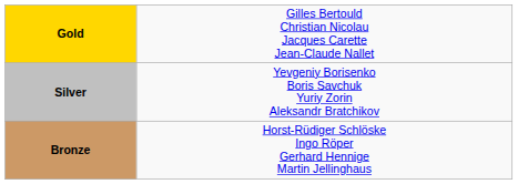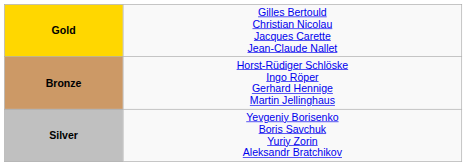 <table class="wikitable" style="text-align:center; " width="35%">
 <tr>
 <td bgcolor="gold"><strong>Gold</strong></td>
 <td><a href='#'>Gilles Bertould</a><br><a href='#'>Christian Nicolau</a><br><a href='#'>Jacques Carette</a><br><a href='#'>Jean-Claude Nallet</a><br><small><em></em></small></td>
 </tr>
 <tr>
+<td bgcolor="CC9966"><strong>Bronze</strong></td>
+<td><a href='#'>Horst-Rüdiger Schlöske</a><br><a href='#'>Ingo Röper</a><br><a href='#'>Gerhard Hennige</a><br><a href='#'>Martin Jellinghaus</a><br><small><em></em></small></td>
+</tr>
+<tr>
 <td bgcolor="silver"><strong>Silver</strong></td>
 <td><a href='#'>Yevgeniy Borisenko</a><br><a href='#'>Boris Savchuk</a><br><a href='#'>Yuriy Zorin</a><br><a href='#'>Aleksandr Bratchikov</a><br><small><em></em></small></td>
 </tr>
-<tr>
-<td bgcolor="CC9966"><strong>Bronze</strong></td>
-<td><a href='#'>Horst-Rüdiger Schlöske</a><br><a href='#'>Ingo Röper</a><br><a href='#'>Gerhard Hennige</a><br><a href='#'>Martin Jellinghaus</a><br><small><em></em></small></td>
-</tr>
 </table>
